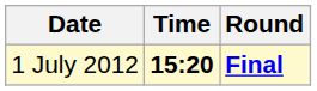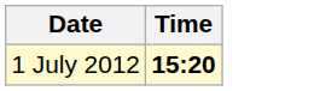 <table class="wikitable">
 <tr>
 <th>Date</th>
 <th>Time</th>
-<th>Round</th>
 </tr>
 <tr style=background:lemonchiffon>
 <td>1 July 2012</td>
 <td><strong>15:20</strong></td>
-<td><strong><a href='#'>Final</a></strong></td>
 </tr>
 </table>
